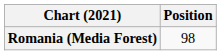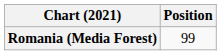 <table class="wikitable sortable plainrowheaders" style="text-align:center">
 <tr>
 <th scope="col">Chart (2021)</th>
 <th scope="col">Position</th>
 </tr>
 <tr>
 <th scope="row">Romania (Media Forest)</th>
-<td>98</td>
+<td>99</td>
 </tr>
 </table>
